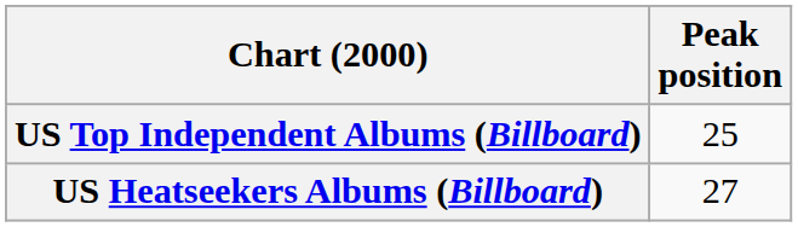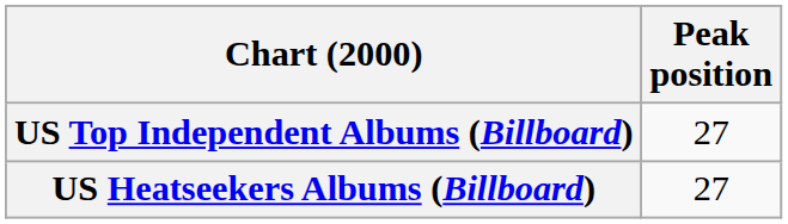 <table class="wikitable sortable plainrowheaders" style="text-align:center">
 <tr>
 <th scope="col">Chart (2000)</th>
 <th scope="col">Peak<br>position</th>
 </tr>
 <tr>
 <th scope="row">US <a href='#'>Top Independent Albums</a> (<em><a href='#'>Billboard</a></em>)</th>
-<td align="center">25</td>
+<td align="center">27</td>
 </tr>
 <tr>
 <th scope="row">US <a href='#'>Heatseekers Albums</a> (<em><a href='#'>Billboard</a></em>)</th>
 <td align="center">27</td>
 </tr>
 </table>
